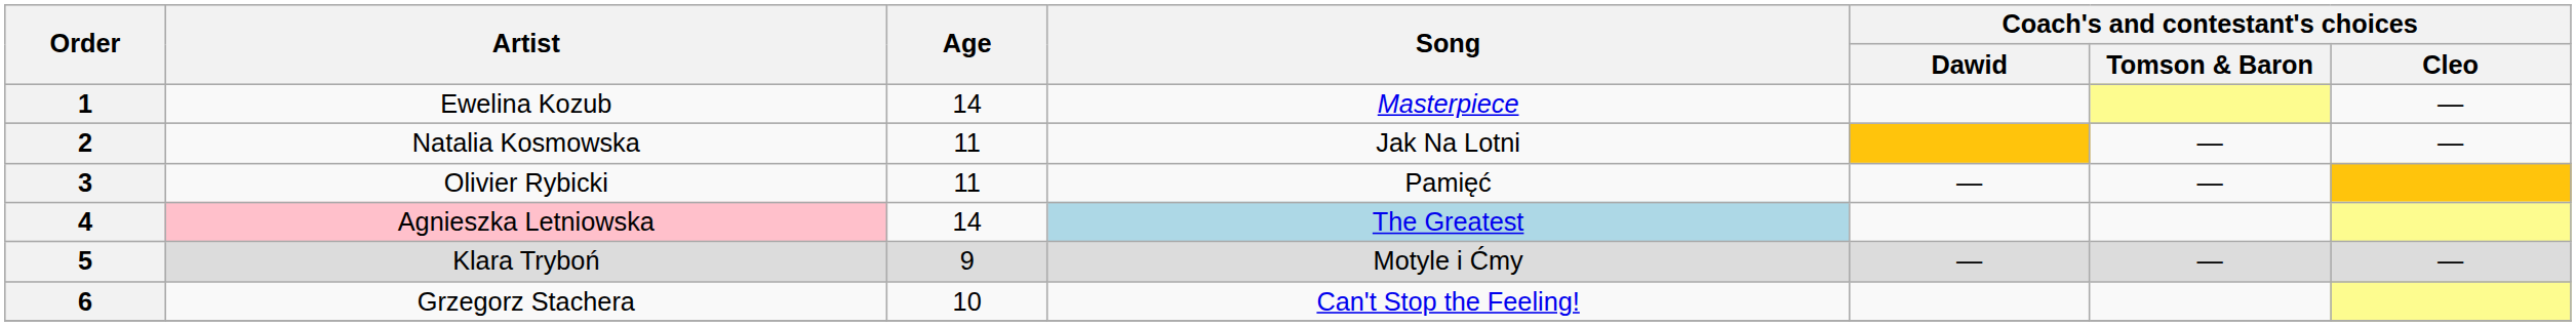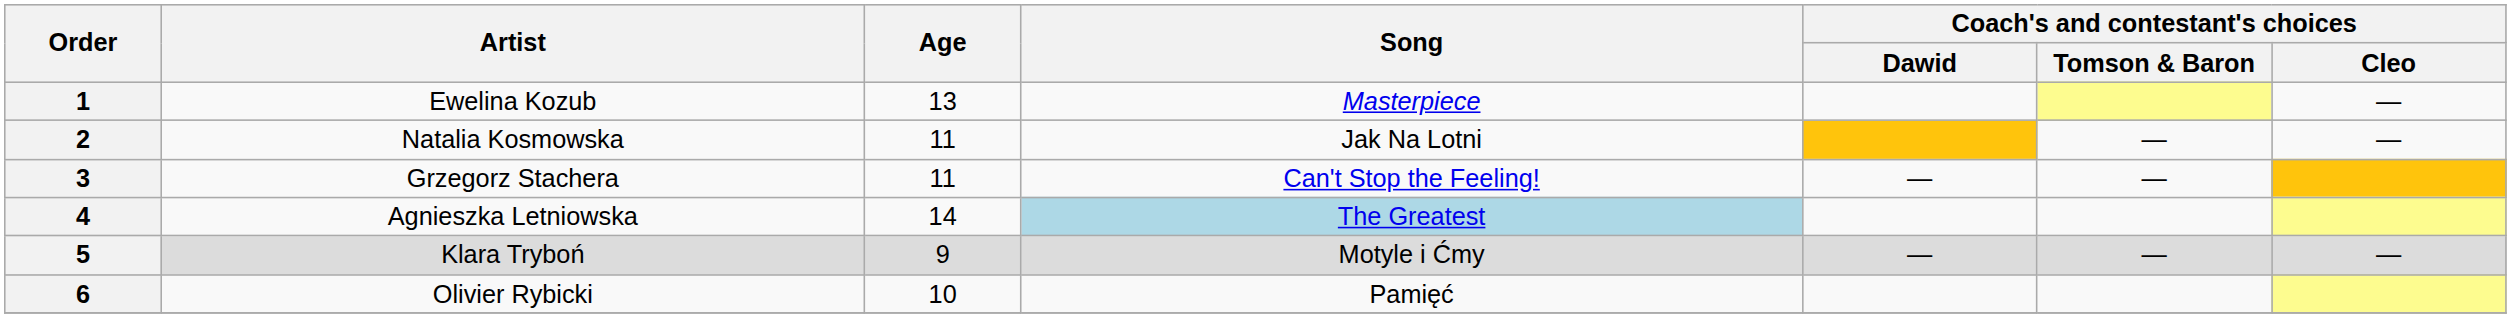 <table class="wikitable" style="text-align:center; line-height:17px; width:100%;">
 <tr>
 <th scope="col" rowspan="2" style="width:04%;">Order</th>
 <th scope="col" rowspan="2" style="width:18%;">Artist</th>
 <th scope="col" rowspan="2" style="width:04%;">Age</th>
 <th scope="col" rowspan="2" style="width:20%;">Song</th>
 <th colspan="3">Coach's and contestant's choices</th>
 </tr>
 <tr>
 <th style="width:06%;">Dawid</th>
 <th style="width:06%;">Tomson & Baron</th>
 <th style="width:06%;">Cleo</th>
 </tr>
 <tr>
 <th>1</th>
 <td>Ewelina Kozub</td>
-<td>14</td>
+<td>13</td>
 <td><a href='#'><em>Masterpiece</em></a></td>
 <td><strong><em></td>
 <td style="background:#fdfc8f;"></strong><strong></td>
 <td>—</td>
 </tr>
 <tr>
 <th>2</th>
 <td>Natalia Kosmowska</td>
 <td>11</td>
 <td></em>Jak Na Lotni<em></td>
 <td style="background-color:#FFC40C;"></strong><strong></td>
 <td>—</td>
 <td>—</td>
 </tr>
 <tr>
 <th>3</th>
-<td>Olivier Rybicki</td>
+<td>Grzegorz Stachera</td>
 <td>11</td>
-<td></em>Pamięć<em></td>
+<td></em><a href='#'>Can't Stop the Feeling!</a><em></td>
 <td>—</td>
 <td>—</td>
 <td style="background-color:#FFC40C;"></strong><strong></td>
 </tr>
 <tr>
 <th>4</th>
-<td style="background: pink;">Agnieszka Letniowska</td>
+<td>Agnieszka Letniowska</td>
 <td>14</td>
 <td style="background: lightblue;"><a href='#'></em>The Greatest<em></a></td>
 <td></strong></em></td>
 <td><strong><em></td>
 <td style="background:#fdfc8f;"></strong><strong></td>
 </tr>
 <tr style="background:#DCDCDC;">
 <th>5</th>
 <td>Klara Tryboń</td>
 <td>9</td>
 <td></em>Motyle i Ćmy<em></td>
 <td>—</td>
 <td>—</td>
 <td>—</td>
 </tr>
 <tr>
 <th>6</th>
-<td>Grzegorz Stachera</td>
+<td>Olivier Rybicki</td>
 <td>10</td>
-<td></em><a href='#'>Can't Stop the Feeling!</a><em></td>
+<td></em>Pamięć<em></td>
 <td></strong></em></td>
 <td><strong><em></td>
 <td style="background:#fdfc8f;"></strong><strong></td>
 </tr>
 <tr>
 </tr>
 </table>
